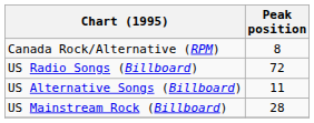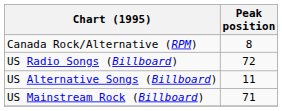 <table class="wikitable sortable">
 <tr>
 <th>Chart (1995)</th>
 <th>Peak<br>position</th>
 </tr>
 <tr>
 <td>Canada Rock/Alternative (<a href='#'><em>RPM</em></a>)</td>
 <td style="text-align:center;">8</td>
 </tr>
 <tr>
 <td>US <a href='#'>Radio Songs</a> (<em><a href='#'>Billboard</a></em>)</td>
 <td style="text-align:center;">72</td>
 </tr>
 <tr>
 <td>US <a href='#'>Alternative Songs</a> (<em><a href='#'>Billboard</a></em>)</td>
 <td style="text-align:center;">11</td>
 </tr>
 <tr>
 <td>US <a href='#'>Mainstream Rock</a> (<em><a href='#'>Billboard</a></em>)</td>
-<td style="text-align:center;">28</td>
+<td style="text-align:center;">71</td>
 </tr>
 <tr>
 </tr>
 </table>
